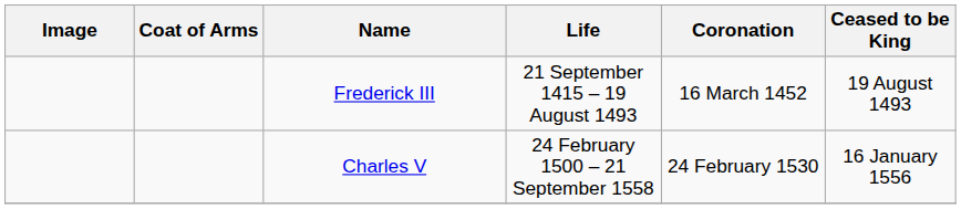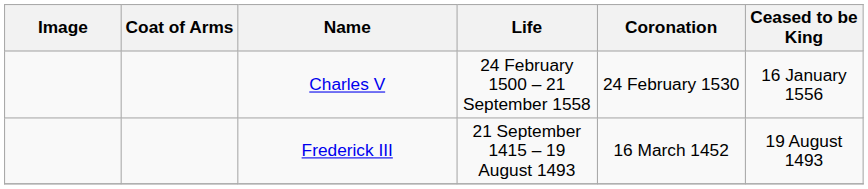 <table width=90% class="wikitable">
 <tr>
 <th width=8%>Image</th>
 <th width=8%>Coat of Arms</th>
 <th width=15%>Name</th>
 <th width=8%>Life</th>
 <th width=8%>Coronation</th>
 <th width=8%>Ceased to be King</th>
 </tr>
 <tr>
 <td></td>
 <td></td>
+<td align="center"><a href='#'>Charles V</a></td>
+<td align="center">24 February 1500 – 21 September 1558</td>
+<td align="center">24 February 1530</td>
+<td align="center">16 January 1556</td>
+</tr>
+<tr>
+<td></td>
+<td></td>
 <td align="center"><a href='#'>Frederick III</a></td>
 <td align="center">21 September 1415 – 19 August 1493</td>
 <td align="center">16 March 1452</td>
 <td align="center">19 August 1493</td>
 </tr>
 <tr>
-<td></td>
-<td></td>
-<td align="center"><a href='#'>Charles V</a></td>
-<td align="center">24 February 1500 – 21 September 1558</td>
-<td align="center">24 February 1530</td>
-<td align="center">16 January 1556</td>
-</tr>
-<tr>
 </tr>
 </table>
